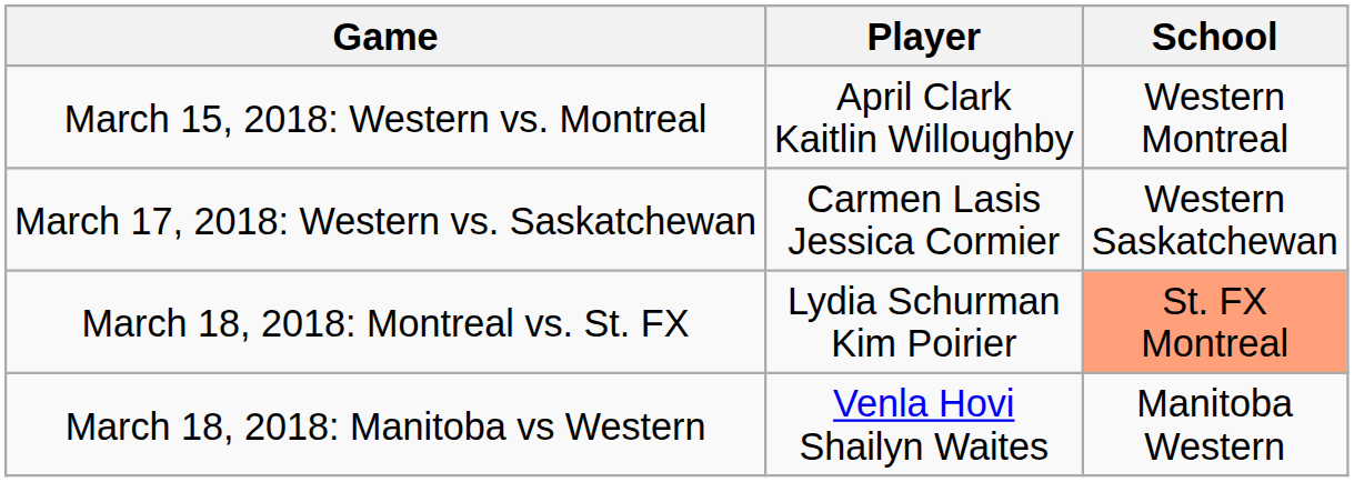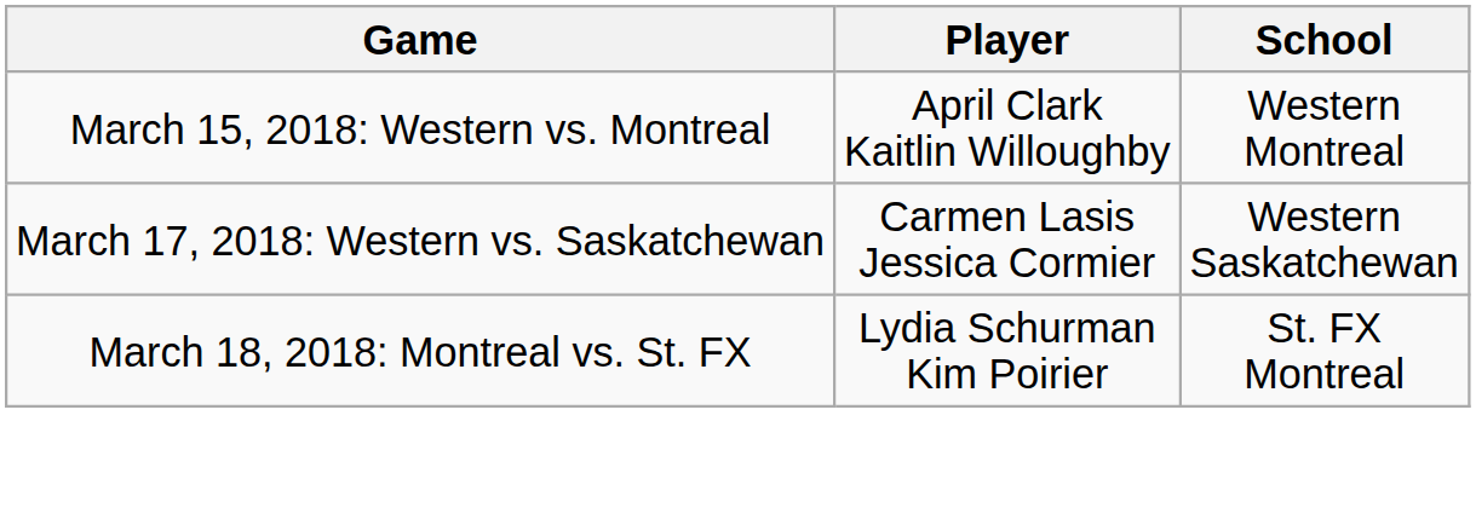 <table class="wikitable sortable" style="font-size: 95%;text-align: center;">
 <tr>
 <th>Game</th>
 <th>Player</th>
 <th>School</th>
 </tr>
 <tr>
 <td>March 15, 2018: Western vs. Montreal</td>
 <td>April Clark<br> Kaitlin Willoughby</td>
 <td>Western<br>Montreal </td>
 </tr>
 <tr>
 <td>March 17, 2018: Western vs. Saskatchewan</td>
 <td>Carmen Lasis<br> Jessica Cormier</td>
 <td>Western<br> Saskatchewan </td>
 </tr>
 <tr>
 <td>March 18, 2018: Montreal vs. St. FX</td>
 <td>Lydia Schurman<br>Kim Poirier</td>
-<td style="background: lightsalmon;">St. FX<br>Montreal</td>
-</tr>
-<tr>
-<td>March 18, 2018: Manitoba vs Western</td>
-<td><a href='#'>Venla Hovi</a><br>Shailyn Waites</td>
-<td>Manitoba<br>Western</td>
+<td>St. FX<br>Montreal</td>
 </tr>
 </table>
